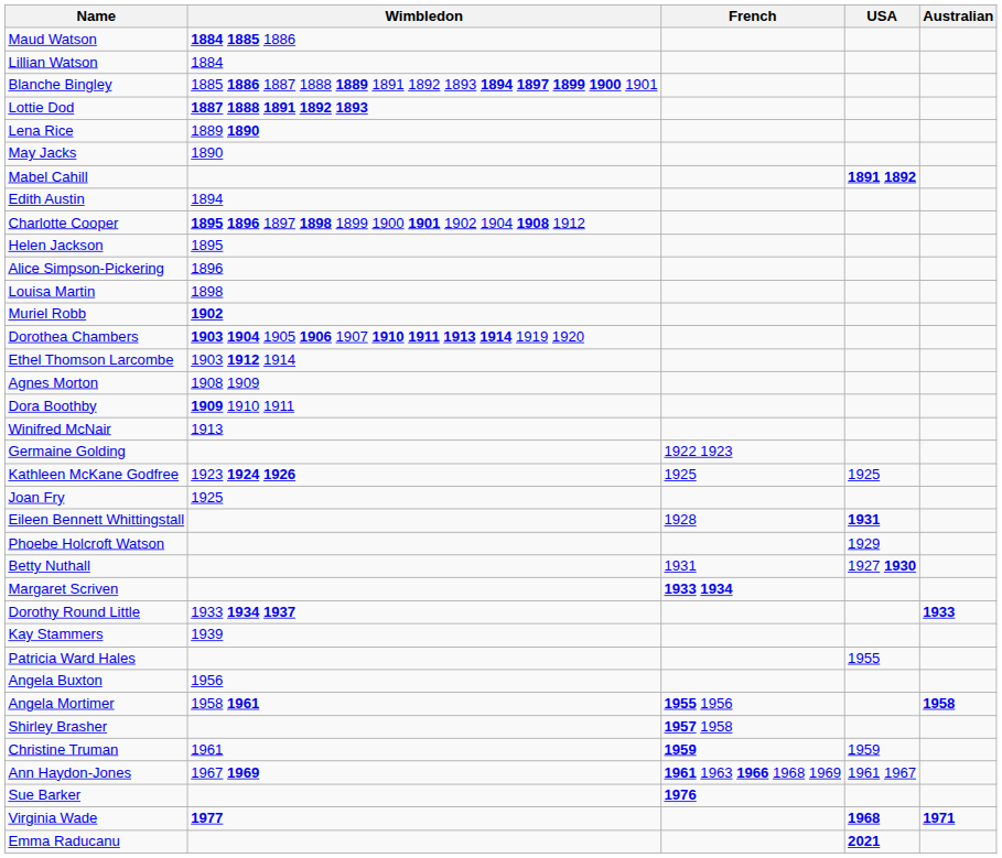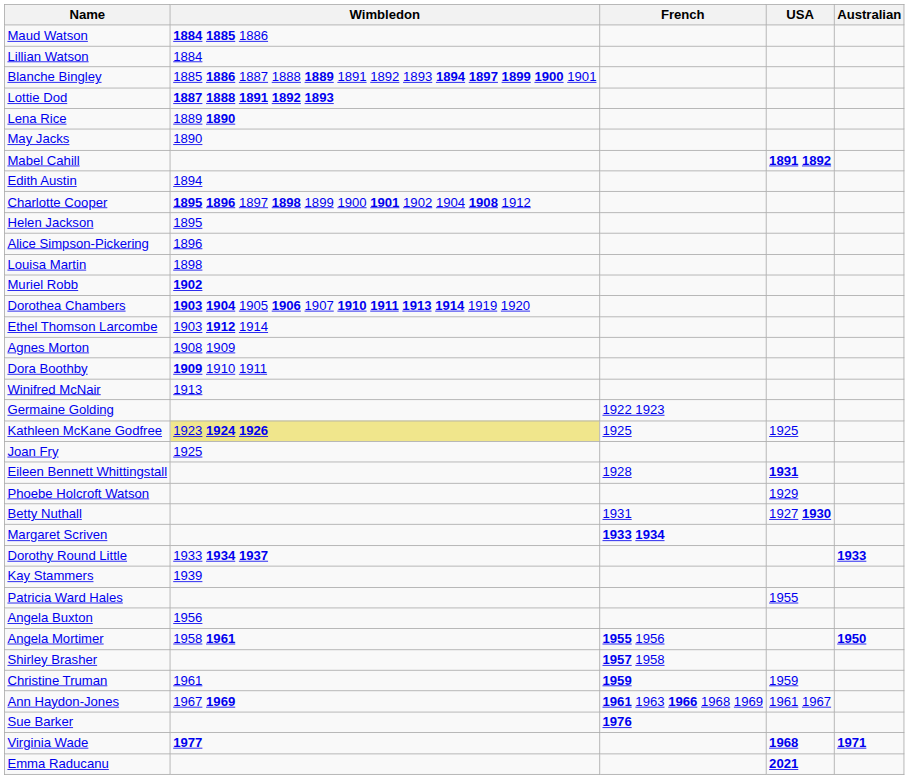 <table class="wikitable sortable" style="font-size:100%;">
 <tr>
 <th>Name</th>
 <th>Wimbledon</th>
 <th>French</th>
 <th>USA</th>
 <th>Australian</th>
 </tr>
 <tr>
 <td><a href='#'>Maud Watson</a></td>
 <td><strong><a href='#'>1884</a></strong> <strong><a href='#'>1885</a></strong> <a href='#'>1886</a></td>
 <td></td>
 <td></td>
 <td></td>
 </tr>
 <tr>
 <td><a href='#'>Lillian Watson</a></td>
 <td><a href='#'>1884</a></td>
 <td></td>
 <td></td>
 <td></td>
 </tr>
 <tr>
 <td><a href='#'>Blanche Bingley</a></td>
 <td><a href='#'>1885</a> <strong><a href='#'>1886</a></strong> <a href='#'>1887</a> <a href='#'>1888</a> <strong><a href='#'>1889</a></strong> <a href='#'>1891</a> <a href='#'>1892</a> <a href='#'>1893</a> <strong><a href='#'>1894</a></strong> <strong><a href='#'>1897</a></strong> <strong><a href='#'>1899</a></strong> <strong><a href='#'>1900</a></strong> <a href='#'>1901</a></td>
 <td></td>
 <td></td>
 <td></td>
 </tr>
 <tr>
 <td><a href='#'>Lottie Dod</a></td>
 <td><strong><a href='#'>1887</a></strong> <strong><a href='#'>1888</a></strong> <strong><a href='#'>1891</a></strong> <strong><a href='#'>1892</a></strong> <strong><a href='#'>1893</a></strong></td>
 <td></td>
 <td></td>
 <td></td>
 </tr>
 <tr>
 <td><a href='#'>Lena Rice</a></td>
 <td><a href='#'>1889</a> <strong><a href='#'>1890</a></strong></td>
 <td></td>
 <td></td>
 <td></td>
 </tr>
 <tr>
 <td><a href='#'>May Jacks</a></td>
 <td><a href='#'>1890</a></td>
 <td></td>
 <td></td>
 <td></td>
 </tr>
 <tr>
 <td><a href='#'>Mabel Cahill</a></td>
 <td></td>
 <td></td>
 <td><strong><a href='#'>1891</a></strong> <strong><a href='#'>1892</a></strong></td>
 <td></td>
 </tr>
 <tr>
 <td><a href='#'>Edith Austin</a></td>
 <td><a href='#'>1894</a></td>
 <td></td>
 <td></td>
 <td></td>
 </tr>
 <tr>
 <td><a href='#'>Charlotte Cooper</a></td>
 <td><strong><a href='#'>1895</a></strong> <strong><a href='#'>1896</a></strong> <a href='#'>1897</a> <strong><a href='#'>1898</a></strong> <a href='#'>1899</a> <a href='#'>1900</a> <strong><a href='#'>1901</a></strong> <a href='#'>1902</a> <a href='#'>1904</a> <strong><a href='#'>1908</a></strong>  <a href='#'>1912</a></td>
 <td></td>
 <td></td>
 <td></td>
 </tr>
 <tr>
 <td><a href='#'>Helen Jackson</a></td>
 <td><a href='#'>1895</a></td>
 <td></td>
 <td></td>
 <td></td>
 </tr>
 <tr>
 <td><a href='#'>Alice Simpson-Pickering</a></td>
 <td><a href='#'>1896</a></td>
 <td></td>
 <td></td>
 <td></td>
 </tr>
 <tr>
 <td><a href='#'>Louisa Martin</a></td>
 <td><a href='#'>1898</a></td>
 <td></td>
 <td></td>
 <td></td>
 </tr>
 <tr>
 <td><a href='#'>Muriel Robb</a></td>
 <td><strong><a href='#'>1902</a></strong></td>
 <td></td>
 <td></td>
 <td></td>
 </tr>
 <tr>
 <td><a href='#'>Dorothea Chambers</a></td>
 <td><strong><a href='#'>1903</a></strong> <strong><a href='#'>1904</a></strong> <a href='#'>1905</a> <strong><a href='#'>1906</a></strong> <a href='#'>1907</a> <strong><a href='#'>1910</a></strong> <strong><a href='#'>1911</a></strong> <strong><a href='#'>1913</a></strong> <strong><a href='#'>1914</a></strong> <a href='#'>1919</a> <a href='#'>1920</a></td>
 <td></td>
 <td></td>
 <td></td>
 </tr>
 <tr>
 <td><a href='#'>Ethel Thomson Larcombe</a></td>
 <td><a href='#'>1903</a> <strong><a href='#'>1912</a></strong> <a href='#'>1914</a></td>
 <td></td>
 <td></td>
 <td></td>
 </tr>
 <tr>
 <td><a href='#'>Agnes Morton</a></td>
 <td><a href='#'>1908</a> <a href='#'>1909</a></td>
 <td></td>
 <td></td>
 <td></td>
 </tr>
 <tr>
 <td><a href='#'>Dora Boothby</a></td>
 <td><strong><a href='#'>1909</a></strong> <a href='#'>1910</a> <a href='#'>1911</a></td>
 <td></td>
 <td></td>
 <td></td>
 </tr>
 <tr>
 <td><a href='#'>Winifred McNair</a></td>
 <td><a href='#'>1913</a></td>
 <td></td>
 <td></td>
 <td></td>
 </tr>
 <tr>
 <td><a href='#'>Germaine Golding</a></td>
 <td></td>
 <td><a href='#'>1922 1923</a></td>
 <td></td>
 <td></td>
 </tr>
 <tr>
 <td><a href='#'>Kathleen McKane Godfree</a></td>
-<td><a href='#'>1923</a> <strong><a href='#'>1924</a></strong> <strong><a href='#'>1926</a></strong></td>
+<td style="background: khaki;"><a href='#'>1923</a> <strong><a href='#'>1924</a></strong> <strong><a href='#'>1926</a></strong></td>
 <td><a href='#'>1925</a></td>
 <td><a href='#'>1925</a></td>
 <td></td>
 </tr>
 <tr>
 <td><a href='#'>Joan Fry</a></td>
 <td><a href='#'>1925</a></td>
 <td></td>
 <td></td>
 <td></td>
 </tr>
 <tr>
 <td><a href='#'>Eileen Bennett Whittingstall</a></td>
 <td></td>
 <td><a href='#'>1928</a></td>
 <td><strong><a href='#'>1931</a></strong></td>
 <td></td>
 </tr>
 <tr>
 <td><a href='#'>Phoebe Holcroft Watson</a></td>
 <td></td>
 <td></td>
 <td><a href='#'>1929</a></td>
 <td></td>
 </tr>
 <tr>
 <td><a href='#'>Betty Nuthall</a></td>
 <td></td>
 <td><a href='#'>1931</a></td>
 <td><a href='#'>1927</a> <strong><a href='#'>1930</a></strong></td>
 <td></td>
 </tr>
 <tr>
 <td><a href='#'>Margaret Scriven</a></td>
 <td></td>
 <td><strong><a href='#'>1933</a></strong> <strong><a href='#'>1934</a></strong></td>
 <td></td>
 <td></td>
 </tr>
 <tr>
 <td><a href='#'>Dorothy Round Little</a></td>
 <td><a href='#'>1933</a> <strong><a href='#'>1934</a></strong> <strong><a href='#'>1937</a></strong></td>
 <td></td>
 <td></td>
 <td><strong><a href='#'>1933</a></strong></td>
 </tr>
 <tr>
 <td><a href='#'>Kay Stammers</a></td>
 <td><a href='#'>1939</a></td>
 <td></td>
 <td></td>
 <td></td>
 </tr>
 <tr>
 <td><a href='#'>Patricia Ward Hales</a></td>
 <td></td>
 <td></td>
 <td><a href='#'>1955</a></td>
 <td></td>
 </tr>
 <tr>
 <td><a href='#'>Angela Buxton</a></td>
 <td><a href='#'>1956</a></td>
 <td></td>
 <td></td>
 <td></td>
 </tr>
 <tr>
 <td><a href='#'>Angela Mortimer</a></td>
 <td><a href='#'>1958</a> <strong><a href='#'>1961</a></strong></td>
 <td><strong><a href='#'>1955</a></strong> <a href='#'>1956</a></td>
 <td></td>
-<td><strong><a href='#'>1958</a></strong></td>
+<td><strong><a href='#'>1950</a></strong></td>
 </tr>
 <tr>
 <td><a href='#'>Shirley Brasher</a></td>
 <td></td>
 <td><strong><a href='#'>1957</a></strong> <a href='#'>1958</a></td>
 <td></td>
 <td></td>
 </tr>
 <tr>
 <td><a href='#'>Christine Truman</a></td>
 <td><a href='#'>1961</a></td>
 <td><strong><a href='#'>1959</a></strong></td>
 <td><a href='#'>1959</a></td>
 <td></td>
 </tr>
 <tr>
 <td><a href='#'>Ann Haydon-Jones</a></td>
 <td><a href='#'>1967</a> <strong><a href='#'>1969</a></strong></td>
 <td><strong><a href='#'>1961</a></strong> <a href='#'>1963</a> <strong><a href='#'>1966</a></strong> <a href='#'>1968</a> <a href='#'>1969</a></td>
 <td><a href='#'>1961</a> <a href='#'>1967</a></td>
 <td></td>
 </tr>
 <tr>
 <td><a href='#'>Sue Barker</a></td>
 <td></td>
 <td><strong><a href='#'>1976</a></strong></td>
 <td></td>
 <td></td>
 </tr>
 <tr>
 <td><a href='#'>Virginia Wade</a></td>
 <td><strong><a href='#'>1977</a></strong></td>
 <td></td>
 <td><strong><a href='#'>1968</a></strong></td>
 <td><strong><a href='#'>1971</a></strong></td>
 </tr>
 <tr>
 <td><a href='#'>Emma Raducanu</a></td>
 <td></td>
 <td></td>
 <td><strong><a href='#'>2021</a></strong></td>
 <td></td>
 </tr>
 </table>
